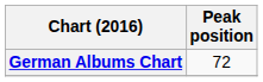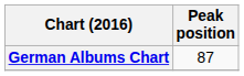 <table class="wikitable sortable plainrowheaders" style="text-align:center;">
 <tr>
 <th>Chart (2016)</th>
 <th>Peak<br>position</th>
 </tr>
 <tr>
 <th scope="row"><a href='#'>German Albums Chart</a></th>
-<td>72</td>
+<td>87</td>
 </tr>
 <tr>
 </tr>
 <tr>
 </tr>
 </table>
